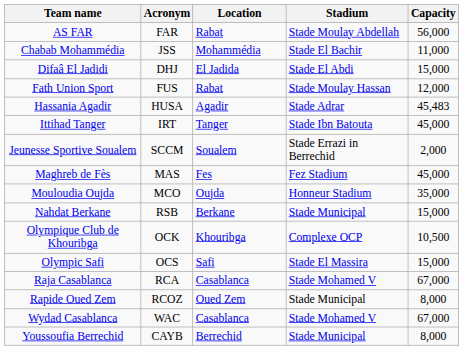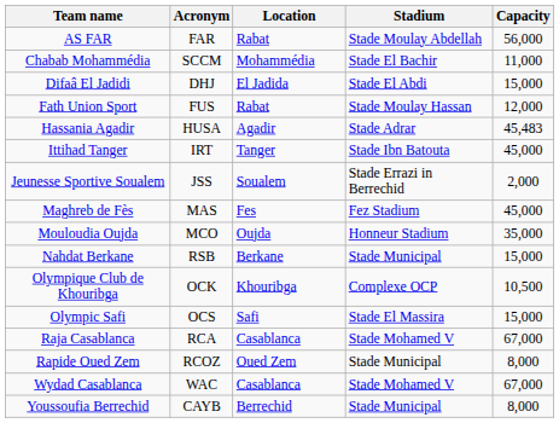 <table class="wikitable sortable">
 <tr>
 <th width="180px">Team name</th>
 <th width="45px">Acronym</th>
 <th width="120px">Location</th>
 <th width="160px">Stadium</th>
 <th>Capacity</th>
 </tr>
 <tr>
 <td align="center"><a href='#'>AS FAR</a></td>
 <td align="center">FAR</td>
 <td><a href='#'>Rabat</a></td>
 <td><a href='#'>Stade Moulay Abdellah</a></td>
 <td align="center">56,000</td>
 </tr>
 <tr>
 <td align="center"><a href='#'>Chabab Mohammédia</a></td>
-<td align="center">JSS</td>
+<td align="center">SCCM</td>
 <td><a href='#'>Mohammédia</a></td>
 <td><a href='#'>Stade El Bachir</a></td>
 <td align="center">11,000</td>
 </tr>
 <tr>
 <td align="center"><a href='#'>Difaâ El Jadidi</a></td>
 <td align="center">DHJ</td>
 <td><a href='#'>El Jadida</a></td>
 <td><a href='#'>Stade El Abdi</a></td>
 <td align="center">15,000</td>
 </tr>
 <tr>
 <td align="center"><a href='#'>Fath Union Sport</a></td>
 <td align="center">FUS</td>
 <td><a href='#'>Rabat</a></td>
 <td><a href='#'>Stade Moulay Hassan</a></td>
 <td align="center">12,000</td>
 </tr>
 <tr>
 <td align="center"><a href='#'>Hassania Agadir</a></td>
 <td align="center">HUSA</td>
 <td><a href='#'>Agadir</a></td>
 <td><a href='#'>Stade Adrar</a></td>
 <td align="center">45,483</td>
 </tr>
 <tr>
 <td align="center"><a href='#'>Ittihad Tanger</a></td>
 <td align="center">IRT</td>
 <td><a href='#'>Tanger</a></td>
 <td><a href='#'>Stade Ibn Batouta</a></td>
 <td align="center">45,000</td>
 </tr>
 <tr>
 <td align="center"><a href='#'>Jeunesse Sportive Soualem</a></td>
-<td align="center">SCCM</td>
+<td align="center">JSS</td>
 <td><a href='#'>Soualem</a></td>
 <td>Stade Errazi in Berrechid</td>
 <td align="center">2,000</td>
 </tr>
 <tr>
 <td align="center"><a href='#'>Maghreb de Fès</a></td>
 <td align="center">MAS</td>
 <td><a href='#'>Fes</a></td>
 <td><a href='#'>Fez Stadium</a></td>
 <td align="center">45,000</td>
 </tr>
 <tr>
 <td align="center"><a href='#'>Mouloudia Oujda</a></td>
 <td align="center">MCO</td>
 <td><a href='#'>Oujda</a></td>
 <td><a href='#'>Honneur Stadium</a></td>
 <td align="center">35,000</td>
 </tr>
 <tr>
 <td align="center"><a href='#'>Nahdat Berkane</a></td>
 <td align="center">RSB</td>
 <td><a href='#'>Berkane</a></td>
 <td><a href='#'>Stade Municipal</a></td>
 <td align="center">15,000</td>
 </tr>
 <tr>
 <td align="center"><a href='#'>Olympique Club de Khouribga</a></td>
 <td align="center">OCK</td>
 <td><a href='#'>Khouribga</a></td>
 <td><a href='#'>Complexe OCP</a></td>
 <td align="center">10,500</td>
 </tr>
 <tr>
 <td align="center"><a href='#'>Olympic Safi</a></td>
 <td align="center">OCS</td>
 <td><a href='#'>Safi</a></td>
 <td><a href='#'>Stade El Massira</a></td>
 <td align="center">15,000</td>
 </tr>
 <tr>
 <td align="center"><a href='#'>Raja Casablanca</a></td>
 <td align="center">RCA</td>
 <td><a href='#'>Casablanca</a></td>
 <td><a href='#'>Stade Mohamed V</a></td>
 <td align="center">67,000</td>
 </tr>
 <tr>
 <td align="center"><a href='#'>Rapide Oued Zem</a></td>
 <td align="center">RCOZ</td>
 <td><a href='#'>Oued Zem</a></td>
 <td>Stade Municipal</td>
 <td align="center">8,000</td>
 </tr>
 <tr>
 <td align="center"><a href='#'>Wydad Casablanca</a></td>
 <td align="center">WAC</td>
 <td><a href='#'>Casablanca</a></td>
 <td><a href='#'>Stade Mohamed V</a></td>
 <td align="center">67,000</td>
 </tr>
 <tr>
 <td align="center"><a href='#'>Youssoufia Berrechid</a></td>
 <td align="center">CAYB</td>
 <td><a href='#'>Berrechid</a></td>
 <td><a href='#'>Stade Municipal</a></td>
 <td align="center">8,000</td>
 </tr>
 </table>
